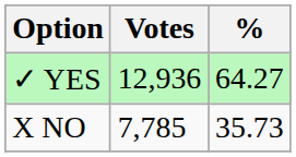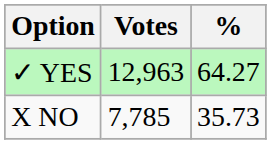 <table class="wikitable">
 <tr>
 <th>Option</th>
 <th>Votes</th>
 <th>%</th>
 </tr>
 <tr>
 <td style=background:#bbf8be>✓ YES</td>
-<td style=background:#bbf8be>12,936</td>
+<td style=background:#bbf8be>12,963</td>
 <td style=background:#bbf8be>64.27</td>
 </tr>
 <tr>
 <td>X NO</td>
 <td>7,785</td>
 <td>35.73</td>
 </tr>
 </table>
